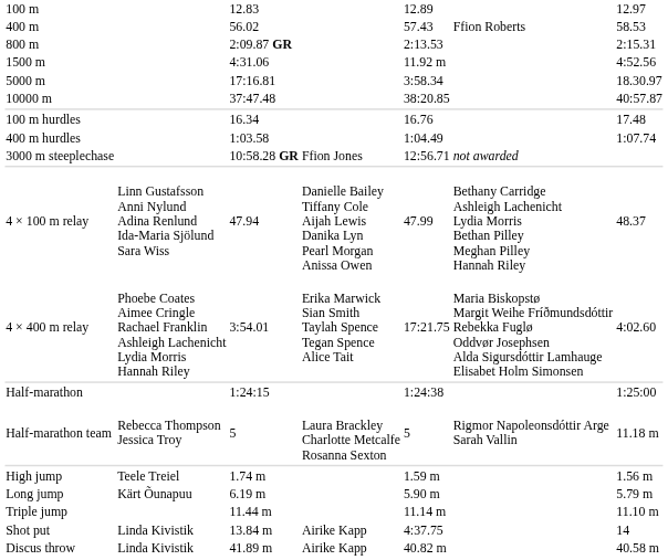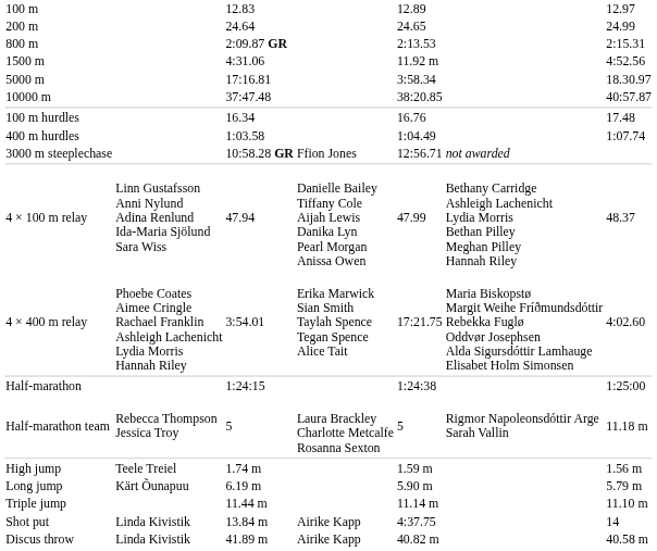 <table>
 <tr>
 <td>100 m</td>
 <td></td>
 <td>12.83</td>
 <td></td>
 <td>12.89</td>
 <td></td>
 <td>12.97</td>
 </tr>
 <tr>
-<td>400 m</td>
+<td>200 m</td>
 <td></td>
-<td>56.02</td>
+<td>24.64</td>
 <td></td>
-<td>57.43</td>
-<td>Ffion Roberts<br></td>
-<td>58.53</td>
+<td>24.65</td>
+<td></td>
+<td>24.99</td>
 </tr>
 <tr>
 <td>800 m</td>
 <td></td>
 <td>2:09.87 <strong>GR</strong></td>
 <td></td>
 <td>2:13.53</td>
 <td></td>
 <td>2:15.31</td>
 </tr>
 <tr>
 <td>1500 m</td>
 <td></td>
 <td>4:31.06</td>
 <td></td>
 <td>11.92 m</td>
 <td></td>
 <td>4:52.56</td>
 </tr>
 <tr>
 <td>5000 m</td>
 <td></td>
 <td>17:16.81</td>
 <td></td>
 <td>3:58.34</td>
 <td></td>
 <td>18.30.97</td>
 </tr>
 <tr>
 <td>10000 m</td>
 <td></td>
 <td>37:47.48</td>
 <td></td>
 <td>38:20.85</td>
 <td></td>
 <td>40:57.87</td>
 </tr>
 <tr bgcolor=#dddddd>
 <td colspan=7></td>
 </tr>
 <tr>
 <td>100 m hurdles</td>
 <td></td>
 <td>16.34</td>
 <td></td>
 <td>16.76</td>
 <td></td>
 <td>17.48</td>
 </tr>
 <tr>
 <td>400 m hurdles</td>
 <td></td>
 <td>1:03.58</td>
 <td></td>
 <td>1:04.49</td>
 <td></td>
 <td>1:07.74</td>
 </tr>
 <tr>
 <td>3000 m steeplechase</td>
 <td></td>
 <td>10:58.28 <strong>GR</strong></td>
 <td>Ffion Jones<br></td>
 <td>12:56.71</td>
 <td><em>not awarded</em></td>
 <td></td>
 </tr>
 <tr bgcolor=#dddddd>
 <td colspan=7></td>
 </tr>
 <tr>
 <td>4 × 100 m relay</td>
 <td valign=top><br>Linn Gustafsson<br>Anni Nylund<br>Adina Renlund<br>Ida-Maria Sjölund<br>Sara Wiss</td>
 <td>47.94</td>
 <td valign=top><br>Danielle Bailey<br>Tiffany Cole<br>Aijah Lewis<br>Danika Lyn<br>Pearl Morgan<br>Anissa Owen</td>
 <td>47.99</td>
 <td valign=top><br>Bethany Carridge<br>Ashleigh Lachenicht<br>Lydia Morris<br>Bethan Pilley<br>Meghan Pilley<br>Hannah Riley</td>
 <td>48.37</td>
 </tr>
 <tr>
 <td>4 × 400 m relay</td>
 <td valign=top><br>Phoebe Coates<br>Aimee Cringle<br>Rachael Franklin<br>Ashleigh Lachenicht<br>Lydia Morris<br>Hannah Riley</td>
 <td>3:54.01</td>
 <td valign=top><br>Erika Marwick<br>Sian Smith<br>Taylah Spence<br>Tegan Spence<br>Alice Tait</td>
 <td>17:21.75</td>
 <td valign=top><br>Maria Biskopstø<br>Margit Weihe Fríðmundsdóttir<br>Rebekka Fuglø<br>Oddvør Josephsen<br>Alda Sigursdóttir Lamhauge<br>Elisabet Holm Simonsen</td>
 <td>4:02.60</td>
 </tr>
 <tr bgcolor=#dddddd>
 <td colspan=7></td>
 </tr>
 <tr>
 <td>Half-marathon</td>
 <td></td>
 <td>1:24:15</td>
 <td></td>
 <td>1:24:38</td>
 <td></td>
 <td>1:25:00</td>
 </tr>
 <tr>
 <td>Half-marathon team</td>
 <td valign=top><br>Rebecca Thompson<br>Jessica Troy</td>
 <td>5</td>
 <td valign=top><br>Laura Brackley<br>Charlotte Metcalfe<br>Rosanna Sexton</td>
 <td>5</td>
 <td valign=top><br>Rigmor Napoleonsdóttir Arge<br>Sarah Vallin</td>
 <td>11.18 m</td>
 </tr>
 <tr bgcolor=#dddddd>
 <td colspan=7></td>
 </tr>
 <tr>
 <td rowspan=2>High jump</td>
 <td rowspan=2>Teele Treiel<br></td>
 <td rowspan=2>1.74 m</td>
 <td rowspan=2></td>
 <td rowspan=2>1.59 m</td>
 <td></td>
 <td rowspan=2>1.56 m</td>
 </tr>
 <tr>
 <td></td>
 </tr>
 <tr>
 <td>Long jump</td>
 <td>Kärt Õunapuu<br></td>
 <td>6.19  m</td>
 <td></td>
 <td>5.90 m</td>
 <td></td>
 <td>5.79 m</td>
 </tr>
 <tr>
 <td>Triple jump</td>
 <td></td>
 <td>11.44 m</td>
 <td></td>
 <td>11.14 m</td>
 <td></td>
 <td>11.10 m</td>
 </tr>
 <tr>
 <td>Shot put</td>
 <td>Linda Kivistik<br></td>
 <td>13.84 m</td>
 <td>Airike Kapp<br></td>
 <td>4:37.75</td>
 <td></td>
 <td>14</td>
 </tr>
 <tr>
 <td>Discus throw</td>
 <td>Linda Kivistik<br></td>
 <td>41.89 m</td>
 <td>Airike Kapp<br></td>
 <td>40.82 m</td>
 <td></td>
 <td>40.58 m</td>
 </tr>
 </table>
